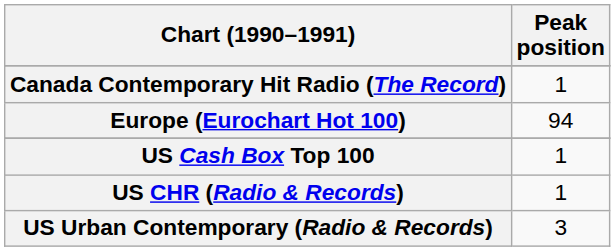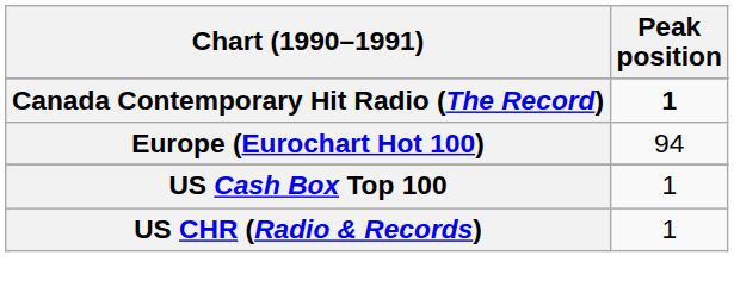 <table class="wikitable sortable plainrowheaders" style="text-align:center">
 <tr>
 <th scope="col">Chart (1990–1991)</th>
 <th scope="col">Peak<br>position</th>
 </tr>
 <tr>
 </tr>
 <tr>
 </tr>
 <tr>
 </tr>
 <tr>
 </tr>
 <tr>
 <th scope="row">Canada Contemporary Hit Radio (<em><a href='#'>The Record</a></em>)</th>
-<td>1</td>
+<td><strong>1</strong></td>
 </tr>
 <tr>
 <th scope="row">Europe (<a href='#'>Eurochart Hot 100</a>)</th>
 <td>94</td>
 </tr>
 <tr>
 </tr>
 <tr>
 </tr>
 <tr>
 </tr>
 <tr>
 </tr>
 <tr>
 </tr>
 <tr>
 </tr>
 <tr>
 </tr>
 <tr>
 </tr>
 <tr>
 </tr>
 <tr>
 </tr>
 <tr>
 <th scope="row">US <em><a href='#'>Cash Box</a></em> Top 100</th>
 <td>1</td>
 </tr>
 <tr>
 <th scope="row">US <a href='#'>CHR</a> (<em><a href='#'>Radio & Records</a></em>)</th>
 <td align="center">1</td>
 </tr>
-<tr>
-<th scope="row">US Urban Contemporary (<em>Radio & Records</em>)</th>
-<td align="center">3</td>
-</tr>
 </table>
